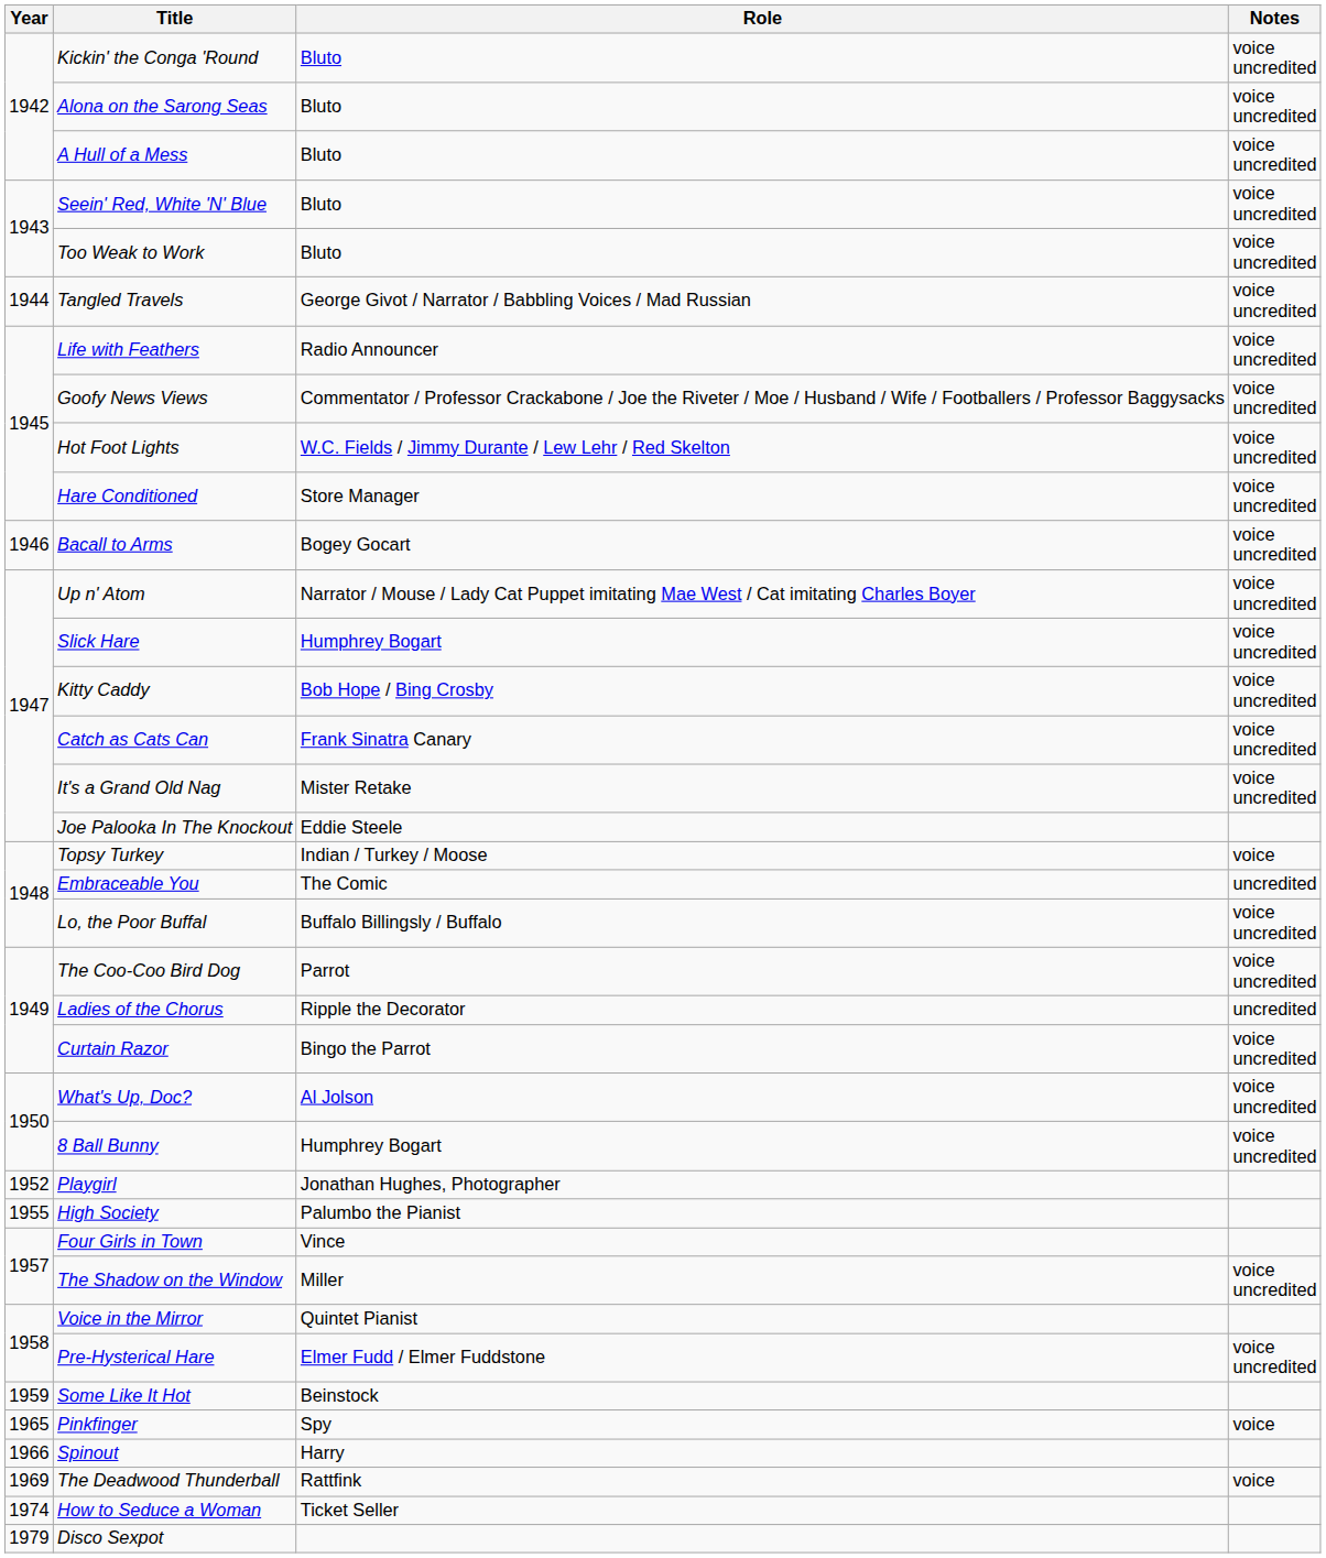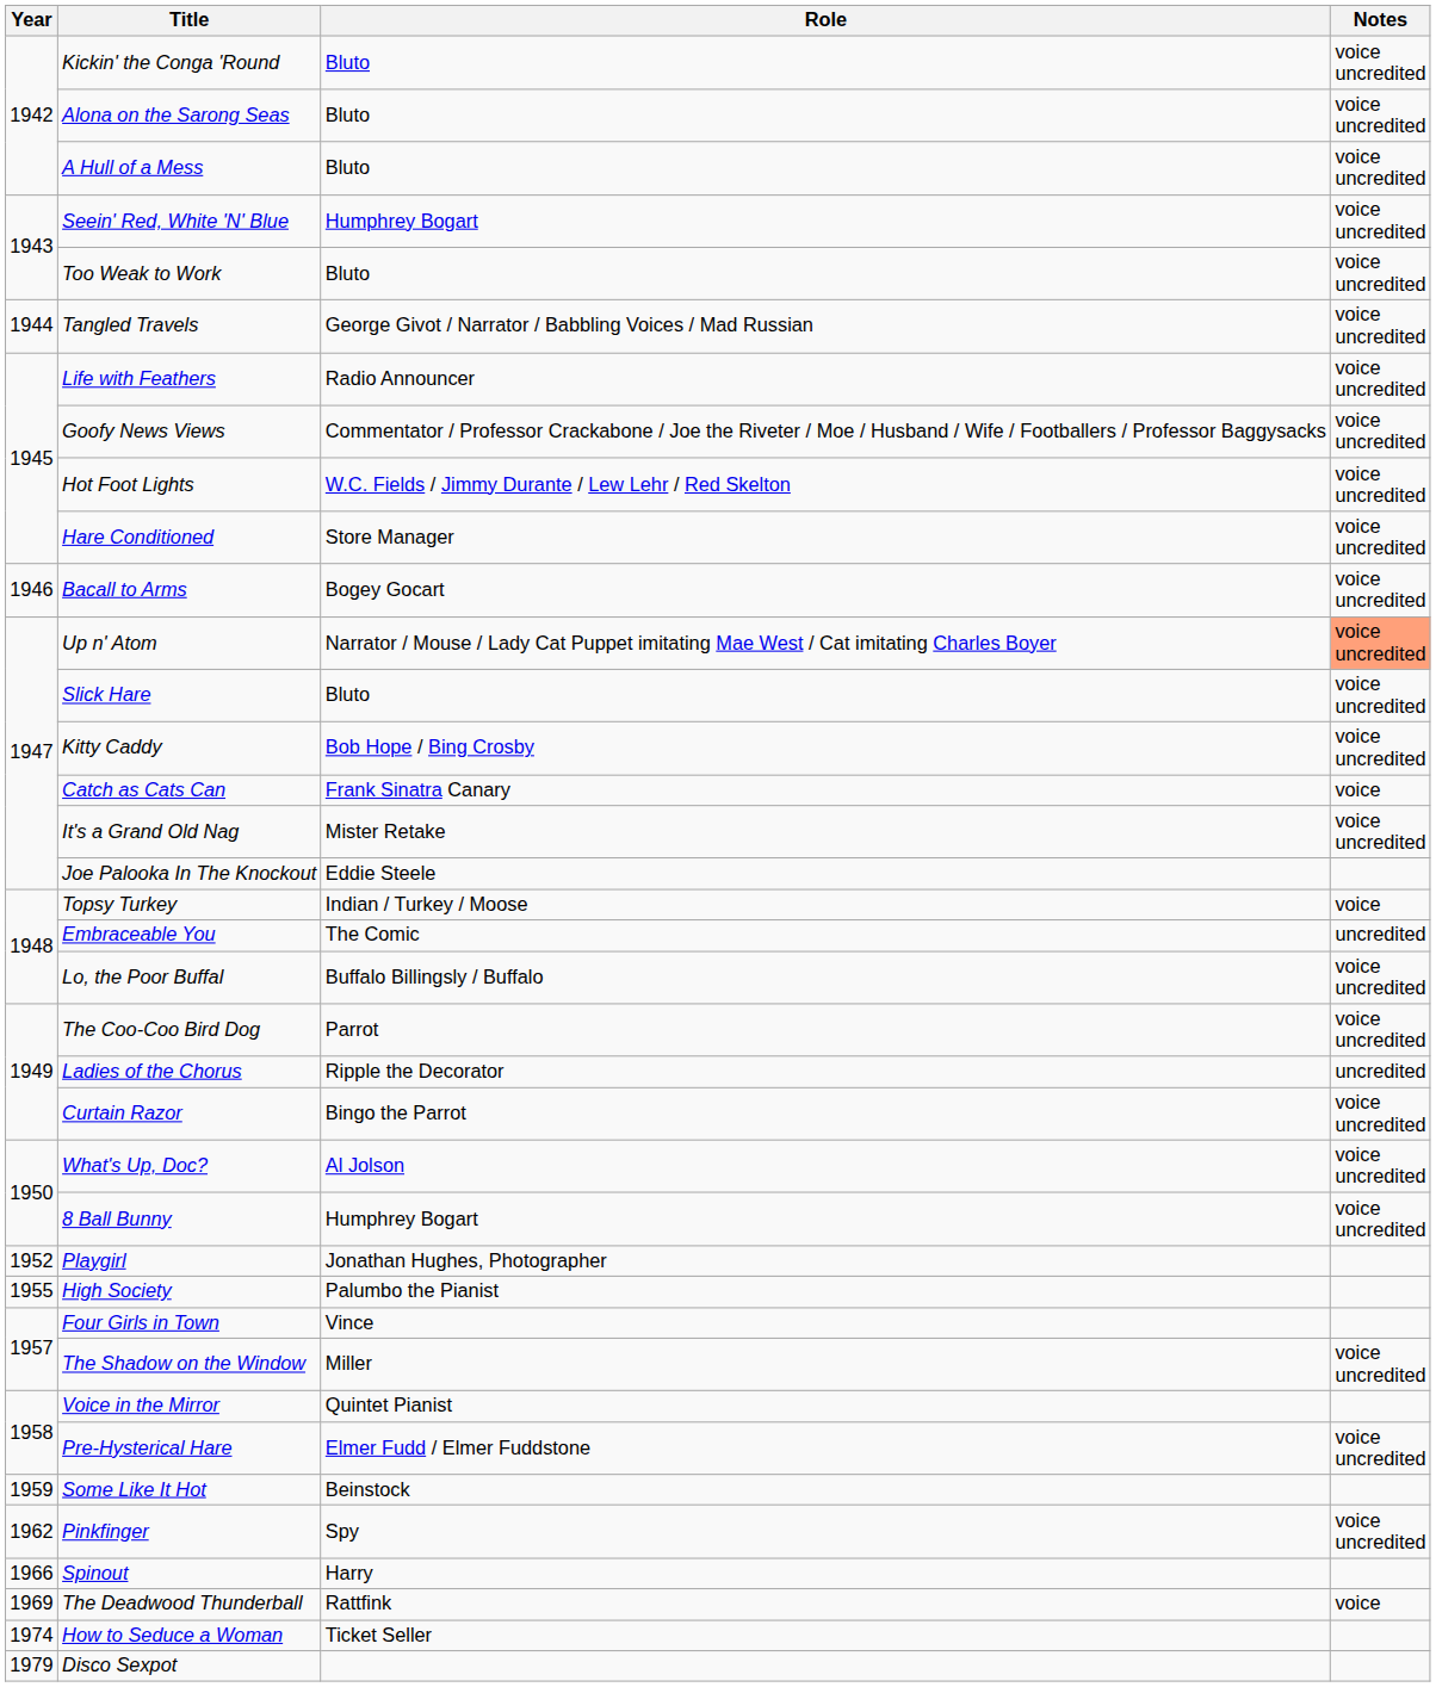 <table class="wikitable">
 <tr>
 <th>Year</th>
 <th>Title</th>
 <th>Role</th>
 <th>Notes</th>
 </tr>
 <tr>
 <td rowspan="3">1942</td>
 <td><em>Kickin' the Conga 'Round</em></td>
 <td><a href='#'>Bluto</a></td>
 <td>voice<br>uncredited</td>
 </tr>
 <tr>
 <td><em><a href='#'>Alona on the Sarong Seas</a></em></td>
 <td>Bluto</td>
 <td>voice<br>uncredited</td>
 </tr>
 <tr>
 <td><em><a href='#'>A Hull of a Mess</a></em></td>
 <td>Bluto</td>
 <td>voice<br>uncredited</td>
 </tr>
 <tr>
 <td rowspan="2">1943</td>
 <td><em><a href='#'>Seein' Red, White 'N' Blue</a></em></td>
-<td>Bluto</td>
+<td><a href='#'>Humphrey Bogart</a></td>
 <td>voice<br>uncredited</td>
 </tr>
 <tr>
 <td><em>Too Weak to Work</em></td>
 <td>Bluto</td>
 <td>voice<br>uncredited</td>
 </tr>
 <tr>
 <td>1944</td>
 <td><em>Tangled Travels</em></td>
 <td>George Givot / Narrator / Babbling Voices / Mad Russian</td>
 <td>voice<br>uncredited</td>
 </tr>
 <tr>
 <td rowspan="4">1945</td>
 <td><em><a href='#'>Life with Feathers</a></em></td>
 <td>Radio Announcer</td>
 <td>voice<br>uncredited</td>
 </tr>
 <tr>
 <td><em>Goofy News Views</em></td>
 <td>Commentator / Professor Crackabone / Joe the Riveter / Moe / Husband / Wife / Footballers / Professor Baggysacks</td>
 <td>voice<br>uncredited</td>
 </tr>
 <tr>
 <td><em>Hot Foot Lights</em></td>
 <td><a href='#'>W.C. Fields</a> / <a href='#'>Jimmy Durante</a> / <a href='#'>Lew Lehr</a> / <a href='#'>Red Skelton</a></td>
 <td>voice<br>uncredited</td>
 </tr>
 <tr>
 <td><em><a href='#'>Hare Conditioned</a></em></td>
 <td>Store Manager</td>
 <td>voice<br>uncredited</td>
 </tr>
 <tr>
 <td>1946</td>
 <td><em><a href='#'>Bacall to Arms</a></em></td>
 <td>Bogey Gocart</td>
 <td>voice<br>uncredited</td>
 </tr>
 <tr>
 <td rowspan="6">1947</td>
 <td><em>Up n' Atom</em></td>
 <td>Narrator / Mouse / Lady Cat Puppet imitating <a href='#'>Mae West</a> / Cat imitating <a href='#'>Charles Boyer</a></td>
-<td>voice<br>uncredited</td>
+<td style="background: lightsalmon;">voice<br>uncredited</td>
 </tr>
 <tr>
 <td><em><a href='#'>Slick Hare</a></em></td>
-<td><a href='#'>Humphrey Bogart</a></td>
+<td>Bluto</td>
 <td>voice<br>uncredited</td>
 </tr>
 <tr>
 <td><em>Kitty Caddy</em></td>
 <td><a href='#'>Bob Hope</a> / <a href='#'>Bing Crosby</a></td>
 <td>voice<br>uncredited</td>
 </tr>
 <tr>
 <td><em><a href='#'>Catch as Cats Can</a></em></td>
 <td><a href='#'>Frank Sinatra</a> Canary</td>
-<td>voice<br>uncredited</td>
+<td>voice</td>
 </tr>
 <tr>
 <td><em>It's a Grand Old Nag</em></td>
 <td>Mister Retake</td>
 <td>voice<br>uncredited</td>
 </tr>
 <tr>
 <td><em>Joe Palooka In The Knockout</em></td>
 <td>Eddie Steele</td>
 <td></td>
 </tr>
 <tr>
 <td rowspan="3">1948</td>
 <td><em>Topsy Turkey</em></td>
 <td>Indian / Turkey / Moose</td>
 <td>voice</td>
 </tr>
 <tr>
 <td><em><a href='#'>Embraceable You</a></em></td>
 <td>The Comic</td>
 <td>uncredited</td>
 </tr>
 <tr>
 <td><em>Lo, the Poor Buffal</em></td>
 <td>Buffalo Billingsly / Buffalo</td>
 <td>voice<br>uncredited</td>
 </tr>
 <tr>
 <td rowspan="3">1949</td>
 <td><em>The Coo-Coo Bird Dog</em></td>
 <td>Parrot</td>
 <td>voice<br>uncredited</td>
 </tr>
 <tr>
 <td><em><a href='#'>Ladies of the Chorus</a></em></td>
 <td>Ripple the Decorator</td>
 <td>uncredited</td>
 </tr>
 <tr>
 <td><em><a href='#'>Curtain Razor</a></em></td>
 <td>Bingo the Parrot</td>
 <td>voice<br>uncredited</td>
 </tr>
 <tr>
 <td rowspan="2">1950</td>
 <td><em><a href='#'>What's Up, Doc?</a></em></td>
 <td><a href='#'>Al Jolson</a></td>
 <td>voice<br>uncredited</td>
 </tr>
 <tr>
 <td><em><a href='#'>8 Ball Bunny</a></em></td>
 <td>Humphrey Bogart</td>
 <td>voice<br>uncredited</td>
 </tr>
 <tr>
 <td>1952</td>
 <td><em><a href='#'>Playgirl</a></em></td>
 <td>Jonathan Hughes, Photographer</td>
 <td></td>
 </tr>
 <tr>
 <td>1955</td>
 <td><em><a href='#'>High Society</a></em></td>
 <td>Palumbo the Pianist</td>
 <td></td>
 </tr>
 <tr>
 <td rowspan="2">1957</td>
 <td><em><a href='#'>Four Girls in Town</a></em></td>
 <td>Vince</td>
 <td></td>
 </tr>
 <tr>
 <td><em><a href='#'>The Shadow on the Window</a></em></td>
 <td>Miller</td>
 <td>voice<br>uncredited</td>
 </tr>
 <tr>
 <td rowspan="2">1958</td>
 <td><em><a href='#'>Voice in the Mirror</a></em></td>
 <td>Quintet Pianist</td>
 <td></td>
 </tr>
 <tr>
 <td><em><a href='#'>Pre-Hysterical Hare</a></em></td>
 <td><a href='#'>Elmer Fudd</a> / Elmer Fuddstone</td>
 <td>voice<br>uncredited</td>
 </tr>
 <tr>
 <td>1959</td>
 <td><em><a href='#'>Some Like It Hot</a></em></td>
 <td>Beinstock</td>
 <td></td>
 </tr>
 <tr>
-<td>1965</td>
+<td>1962</td>
 <td><em><a href='#'>Pinkfinger</a></em></td>
 <td>Spy</td>
-<td>voice</td>
+<td>voice<br>uncredited</td>
 </tr>
 <tr>
 <td>1966</td>
 <td><em><a href='#'>Spinout</a></em></td>
 <td>Harry</td>
 <td></td>
 </tr>
 <tr>
 <td>1969</td>
 <td><em>The Deadwood Thunderball</em></td>
 <td>Rattfink</td>
 <td>voice</td>
 </tr>
 <tr>
 <td>1974</td>
 <td><em><a href='#'>How to Seduce a Woman</a></em></td>
 <td>Ticket Seller</td>
 <td></td>
 </tr>
 <tr>
 <td>1979</td>
 <td><em>Disco Sexpot</em></td>
 <td></td>
 <td></td>
 </tr>
 </table>
